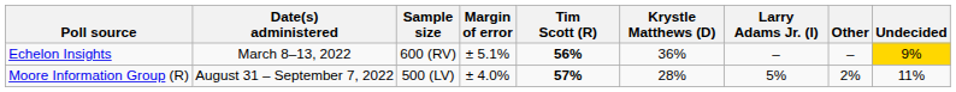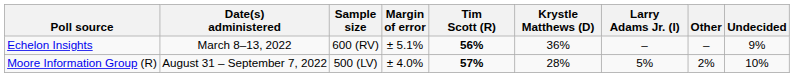 <table class="wikitable" style="font-size:90%;text-align:center;">
 <tr valign=bottom>
 <th>Poll source</th>
 <th>Date(s)<br>administered</th>
 <th>Sample<br>size</th>
 <th>Margin<br>of error</th>
 <th style="width:100px;">Tim<br>Scott (R)</th>
 <th style="width:100px;">Krystle<br>Matthews (D)</th>
 <th style="width:100px;">Larry<br>Adams Jr. (I)</th>
 <th>Other</th>
 <th>Undecided</th>
 </tr>
 <tr>
 <td style="text-align:left;"><a href='#'>Echelon Insights</a></td>
 <td>March 8–13, 2022</td>
 <td>600 (RV)</td>
 <td>± 5.1%</td>
 <td><strong>56%</strong></td>
 <td>36%</td>
 <td>–</td>
 <td>–</td>
-<td style="background: gold;">9%</td>
+<td>9%</td>
 </tr>
 <tr>
 <td style="text-align:left;"><a href='#'>Moore Information Group</a> (R)</td>
 <td>August 31 – September 7, 2022</td>
 <td>500 (LV)</td>
 <td>± 4.0%</td>
 <td><strong>57%</strong></td>
 <td>28%</td>
 <td>5%</td>
 <td>2%</td>
-<td>11%</td>
+<td>10%</td>
 </tr>
 </table>
